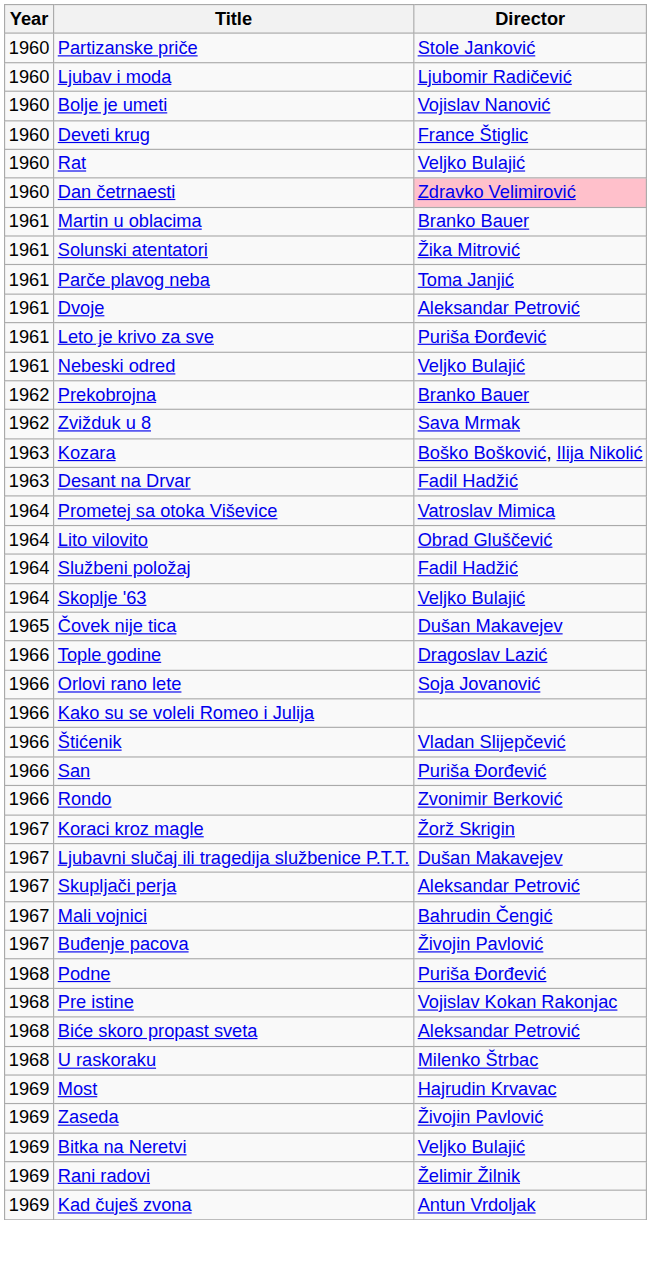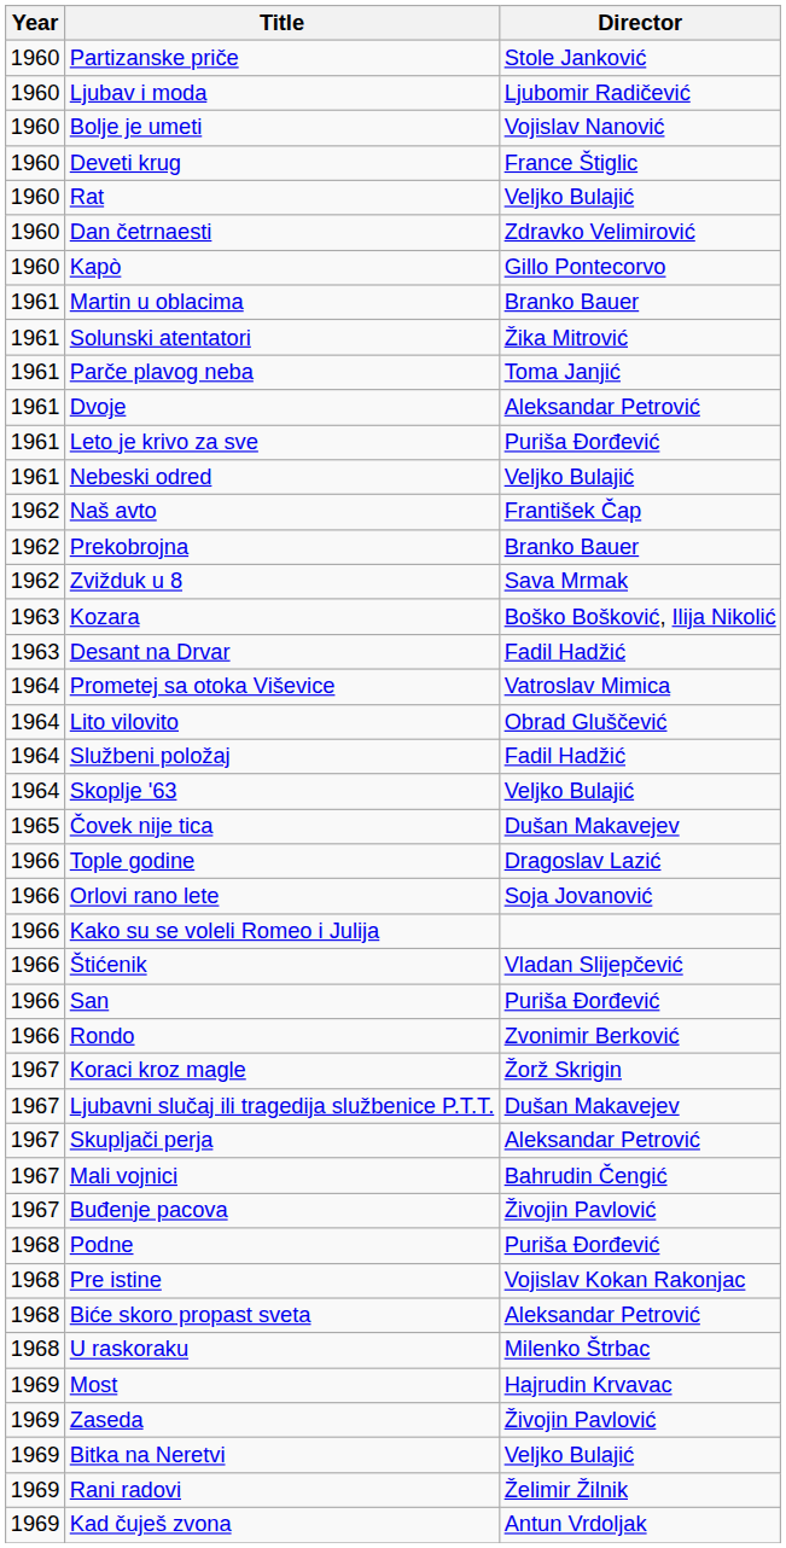 <table class="wikitable">
 <tr>
 <th>Year</th>
 <th>Title</th>
 <th>Director</th>
 </tr>
 <tr>
 <td>1960</td>
 <td><a href='#'>Partizanske priče</a></td>
 <td><a href='#'>Stole Janković</a></td>
 </tr>
 <tr>
 <td>1960</td>
 <td><a href='#'>Ljubav i moda</a></td>
 <td><a href='#'>Ljubomir Radičević</a></td>
 </tr>
 <tr>
 <td>1960</td>
 <td><a href='#'>Bolje je umeti</a></td>
 <td><a href='#'>Vojislav Nanović</a></td>
 </tr>
 <tr>
 <td>1960</td>
 <td><a href='#'>Deveti krug</a></td>
 <td><a href='#'>France Štiglic</a></td>
 </tr>
 <tr>
 <td>1960</td>
 <td><a href='#'>Rat</a></td>
 <td><a href='#'>Veljko Bulajić</a></td>
 </tr>
 <tr>
 <td>1960</td>
 <td><a href='#'>Dan četrnaesti</a></td>
-<td style="background: pink;"><a href='#'>Zdravko Velimirović</a></td>
+<td><a href='#'>Zdravko Velimirović</a></td>
+</tr>
+<tr>
+<td>1960</td>
+<td><a href='#'>Kapò</a></td>
+<td><a href='#'>Gillo Pontecorvo</a></td>
 </tr>
 <tr>
 <td>1961</td>
 <td><a href='#'>Martin u oblacima</a></td>
 <td><a href='#'>Branko Bauer</a></td>
 </tr>
 <tr>
 <td>1961</td>
 <td><a href='#'>Solunski atentatori</a></td>
 <td><a href='#'>Žika Mitrović</a></td>
 </tr>
 <tr>
 <td>1961</td>
 <td><a href='#'>Parče plavog neba</a></td>
 <td><a href='#'>Toma Janjić</a></td>
 </tr>
 <tr>
 <td>1961</td>
 <td><a href='#'>Dvoje</a></td>
 <td><a href='#'>Aleksandar Petrović</a></td>
 </tr>
 <tr>
 <td>1961</td>
 <td><a href='#'>Leto je krivo za sve</a></td>
 <td><a href='#'>Puriša Đorđević</a></td>
 </tr>
 <tr>
 <td>1961</td>
 <td><a href='#'>Nebeski odred</a></td>
 <td><a href='#'>Veljko Bulajić</a></td>
+</tr>
+<tr>
+<td>1962</td>
+<td><a href='#'>Naš avto</a></td>
+<td><a href='#'>František Čap</a></td>
 </tr>
 <tr>
 <td>1962</td>
 <td><a href='#'>Prekobrojna</a></td>
 <td><a href='#'>Branko Bauer</a></td>
 </tr>
 <tr>
 <td>1962</td>
 <td><a href='#'>Zvižduk u 8</a></td>
 <td><a href='#'>Sava Mrmak</a></td>
 </tr>
 <tr>
 <td>1963</td>
 <td><a href='#'>Kozara</a></td>
 <td><a href='#'>Boško Bošković</a>, <a href='#'>Ilija Nikolić</a></td>
 </tr>
 <tr>
 <td>1963</td>
 <td><a href='#'>Desant na Drvar</a></td>
 <td><a href='#'>Fadil Hadžić</a></td>
 </tr>
 <tr>
 <td>1964</td>
 <td><a href='#'>Prometej sa otoka Viševice</a></td>
 <td><a href='#'>Vatroslav Mimica</a></td>
 </tr>
 <tr>
 <td>1964</td>
 <td><a href='#'>Lito vilovito</a></td>
 <td><a href='#'>Obrad Gluščević</a></td>
 </tr>
 <tr>
 <td>1964</td>
 <td><a href='#'>Službeni položaj</a></td>
 <td><a href='#'>Fadil Hadžić</a></td>
 </tr>
 <tr>
 <td>1964</td>
 <td><a href='#'>Skoplje '63</a></td>
 <td><a href='#'>Veljko Bulajić</a></td>
 </tr>
 <tr>
 <td>1965</td>
 <td><a href='#'>Čovek nije tica</a></td>
 <td><a href='#'>Dušan Makavejev</a></td>
 </tr>
 <tr>
 <td>1966</td>
 <td><a href='#'>Tople godine</a></td>
 <td><a href='#'>Dragoslav Lazić</a></td>
 </tr>
 <tr>
 <td>1966</td>
 <td><a href='#'>Orlovi rano lete</a></td>
 <td><a href='#'>Soja Jovanović</a></td>
 </tr>
 <tr>
 <td>1966</td>
 <td><a href='#'>Kako su se voleli Romeo i Julija</a></td>
 <td></td>
 </tr>
 <tr>
 <td>1966</td>
 <td><a href='#'>Štićenik</a></td>
 <td><a href='#'>Vladan Slijepčević</a></td>
 </tr>
 <tr>
 <td>1966</td>
 <td><a href='#'>San</a></td>
 <td><a href='#'>Puriša Đorđević</a></td>
 </tr>
 <tr>
 <td>1966</td>
 <td><a href='#'>Rondo</a></td>
 <td><a href='#'>Zvonimir Berković</a></td>
 </tr>
 <tr>
 <td>1967</td>
 <td><a href='#'>Koraci kroz magle</a></td>
 <td><a href='#'>Žorž Skrigin</a></td>
 </tr>
 <tr>
 <td>1967</td>
 <td><a href='#'>Ljubavni slučaj ili tragedija službenice P.T.T.</a></td>
 <td><a href='#'>Dušan Makavejev</a></td>
 </tr>
 <tr>
 <td>1967</td>
 <td><a href='#'>Skupljači perja</a></td>
 <td><a href='#'>Aleksandar Petrović</a></td>
 </tr>
 <tr>
 <td>1967</td>
 <td><a href='#'>Mali vojnici</a></td>
 <td><a href='#'>Bahrudin Čengić</a></td>
 </tr>
 <tr>
 <td>1967</td>
 <td><a href='#'>Buđenje pacova</a></td>
 <td><a href='#'>Živojin Pavlović</a></td>
 </tr>
 <tr>
 <td>1968</td>
 <td><a href='#'>Podne</a></td>
 <td><a href='#'>Puriša Đorđević</a></td>
 </tr>
 <tr>
 <td>1968</td>
 <td><a href='#'>Pre istine</a></td>
 <td><a href='#'>Vojislav Kokan Rakonjac</a></td>
 </tr>
 <tr>
 <td>1968</td>
 <td><a href='#'>Biće skoro propast sveta</a></td>
 <td><a href='#'>Aleksandar Petrović</a></td>
 </tr>
 <tr>
 <td>1968</td>
 <td><a href='#'>U raskoraku</a></td>
 <td><a href='#'>Milenko Štrbac</a></td>
 </tr>
 <tr>
 <td>1969</td>
 <td><a href='#'>Most</a></td>
 <td><a href='#'>Hajrudin Krvavac</a></td>
 </tr>
 <tr>
 <td>1969</td>
 <td><a href='#'>Zaseda</a></td>
 <td><a href='#'>Živojin Pavlović</a></td>
 </tr>
 <tr>
 <td>1969</td>
 <td><a href='#'>Bitka na Neretvi</a></td>
 <td><a href='#'>Veljko Bulajić</a></td>
 </tr>
 <tr>
 <td>1969</td>
 <td><a href='#'>Rani radovi</a></td>
 <td><a href='#'>Želimir Žilnik</a></td>
 </tr>
 <tr>
 <td>1969</td>
 <td><a href='#'>Kad čuješ zvona</a></td>
 <td><a href='#'>Antun Vrdoljak</a></td>
 </tr>
 </table>
